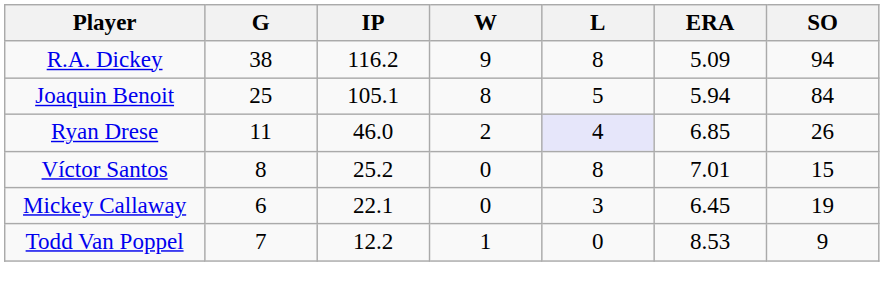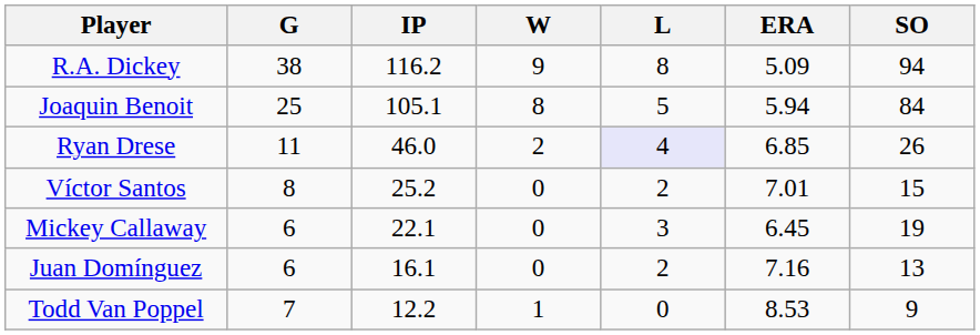 <table class="wikitable sortable">
 <tr>
 <th bgcolor="#DDDDFF" width="16%">Player</th>
 <th bgcolor="#DDDDFF" width="9%">G</th>
 <th bgcolor="#DDDDFF" width="9%">IP</th>
 <th bgcolor="#DDDDFF" width="9%">W</th>
 <th bgcolor="#DDDDFF" width="9%">L</th>
 <th bgcolor="#DDDDFF" width="9%">ERA</th>
 <th bgcolor="#DDDDFF" width="9%">SO</th>
 </tr>
 <tr align=center>
 <td><a href='#'>R.A. Dickey</a></td>
 <td>38</td>
 <td>116.2</td>
 <td>9</td>
 <td>8</td>
 <td>5.09</td>
 <td>94</td>
 </tr>
 <tr align=center>
 <td><a href='#'>Joaquin Benoit</a></td>
 <td>25</td>
 <td>105.1</td>
 <td>8</td>
 <td>5</td>
 <td>5.94</td>
 <td>84</td>
 </tr>
 <tr align=center>
 <td><a href='#'>Ryan Drese</a></td>
 <td>11</td>
 <td>46.0</td>
 <td>2</td>
 <td style="background: lavender;">4</td>
 <td>6.85</td>
 <td>26</td>
 </tr>
 <tr align=center>
 <td><a href='#'>Víctor Santos</a></td>
 <td>8</td>
 <td>25.2</td>
 <td>0</td>
-<td>8</td>
+<td>2</td>
 <td>7.01</td>
 <td>15</td>
 </tr>
 <tr align=center>
 <td><a href='#'>Mickey Callaway</a></td>
 <td>6</td>
 <td>22.1</td>
 <td>0</td>
 <td>3</td>
 <td>6.45</td>
 <td>19</td>
 </tr>
 <tr align=center>
+<td><a href='#'>Juan Domínguez</a></td>
+<td>6</td>
+<td>16.1</td>
+<td>0</td>
+<td>2</td>
+<td>7.16</td>
+<td>13</td>
+</tr>
+<tr align=center>
 <td><a href='#'>Todd Van Poppel</a></td>
 <td>7</td>
 <td>12.2</td>
 <td>1</td>
 <td>0</td>
 <td>8.53</td>
 <td>9</td>
 </tr>
 </table>
